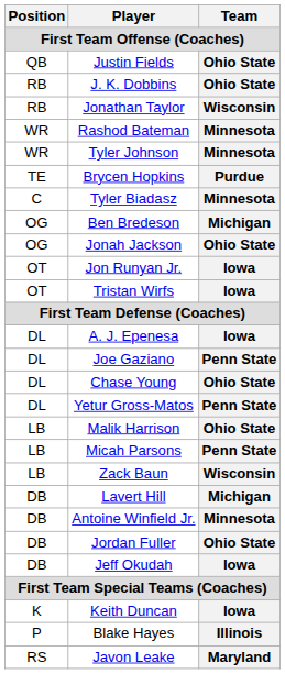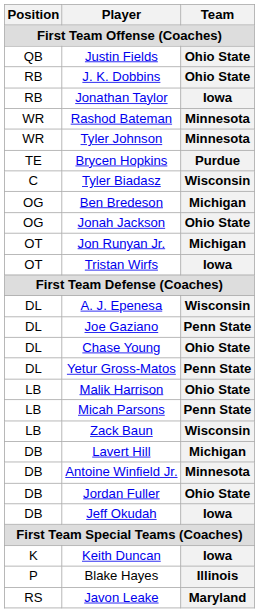 <table class="wikitable sortable">
 <tr>
 <th>Position</th>
 <th>Player</th>
 <th>Team</th>
 </tr>
 <tr>
 <td colspan="3" style="text-align:center; background:#ddd;"><strong>First Team Offense (Coaches)</strong></td>
 </tr>
 <tr style="text-align:center;">
 <td style="background:white">QB</td>
 <td style="background:white"><a href='#'>Justin Fields</a></td>
 <th style=>Ohio State</th>
 </tr>
 <tr style="text-align:center;">
 <td style="background:white">RB</td>
 <td style="background:white"><a href='#'>J. K. Dobbins</a></td>
 <th style=>Ohio State</th>
 </tr>
 <tr style="text-align:center;">
 <td style="background:white">RB</td>
 <td style="background:white"><a href='#'>Jonathan Taylor</a></td>
-<th style=>Wisconsin</th>
+<th style=>Iowa</th>
 </tr>
 <tr style="text-align:center;">
 <td style="background:white">WR</td>
 <td style="background:white"><a href='#'>Rashod Bateman</a></td>
 <th style=>Minnesota</th>
 </tr>
 <tr style="text-align:center;">
 <td style="background:white">WR</td>
 <td style="background:white"><a href='#'>Tyler Johnson</a></td>
 <th style=>Minnesota</th>
 </tr>
 <tr style="text-align:center;">
 <td style="background:white">TE</td>
 <td style="background:white"><a href='#'>Brycen Hopkins</a></td>
 <th style=>Purdue</th>
 </tr>
 <tr style="text-align:center;">
 <td style="background:white">C</td>
 <td style="background:white"><a href='#'>Tyler Biadasz</a></td>
-<th style=>Minnesota</th>
+<th style=>Wisconsin</th>
 </tr>
 <tr style="text-align:center;">
 <td style="background:white">OG</td>
 <td style="background:white"><a href='#'>Ben Bredeson</a></td>
 <th style=>Michigan</th>
 </tr>
 <tr style="text-align:center;">
 <td style="background:white">OG</td>
 <td style="background:white"><a href='#'>Jonah Jackson</a></td>
 <th style=>Ohio State</th>
 </tr>
 <tr style="text-align:center;">
 <td style="background:white">OT</td>
 <td style="background:white"><a href='#'>Jon Runyan Jr.</a></td>
-<th style=>Iowa</th>
+<th style=>Michigan</th>
 </tr>
 <tr style="text-align:center;">
 <td style="background:white">OT</td>
 <td style="background:white"><a href='#'>Tristan Wirfs</a></td>
 <th style=>Iowa</th>
 </tr>
 <tr>
 <td colspan="3" style="text-align:center; background:#ddd;"><strong>First Team Defense (Coaches)</strong></td>
 </tr>
 <tr style="text-align:center;">
 <td style="background:white">DL</td>
 <td style="background:white"><a href='#'>A. J. Epenesa</a></td>
-<th style=>Iowa</th>
+<th style=>Wisconsin</th>
 </tr>
 <tr style="text-align:center;">
 <td style="background:white">DL</td>
 <td style="background:white"><a href='#'>Joe Gaziano</a></td>
 <th style=>Penn State</th>
 </tr>
 <tr style="text-align:center;">
 <td style="background:white">DL</td>
 <td style="background:white"><a href='#'>Chase Young</a></td>
 <th style=>Ohio State</th>
 </tr>
 <tr style="text-align:center;">
 <td style="background:white">DL</td>
 <td style="background:white"><a href='#'>Yetur Gross-Matos</a></td>
 <th style=>Penn State</th>
 </tr>
 <tr style="text-align:center;">
 <td style="background:white">LB</td>
 <td style="background:white"><a href='#'>Malik Harrison</a></td>
 <th style=>Ohio State</th>
 </tr>
 <tr style="text-align:center;">
 <td style="background:white">LB</td>
 <td style="background:white"><a href='#'>Micah Parsons</a></td>
 <th style=>Penn State</th>
 </tr>
 <tr style="text-align:center;">
 <td style="background:white">LB</td>
 <td style="background:white"><a href='#'>Zack Baun</a></td>
 <th style=>Wisconsin</th>
 </tr>
 <tr style="text-align:center;">
 <td style="background:white">DB</td>
 <td style="background:white"><a href='#'>Lavert Hill</a></td>
 <th style=>Michigan</th>
 </tr>
 <tr style="text-align:center;">
 <td style="background:white">DB</td>
 <td style="background:white"><a href='#'>Antoine Winfield Jr.</a></td>
 <th style=>Minnesota</th>
 </tr>
 <tr style="text-align:center;">
 <td style="background:white">DB</td>
 <td style="background:white"><a href='#'>Jordan Fuller</a></td>
 <th style=>Ohio State</th>
 </tr>
 <tr style="text-align:center;">
 <td style="background:white">DB</td>
 <td style="background:white"><a href='#'>Jeff Okudah</a></td>
 <th style=>Iowa</th>
 </tr>
 <tr>
 <td colspan="3" style="text-align:center; background:#ddd;"><strong>First Team Special Teams (Coaches)</strong></td>
 </tr>
 <tr style="text-align:center;">
 <td style="background:white">K</td>
 <td style="background:white"><a href='#'>Keith Duncan</a></td>
 <th style=>Iowa</th>
 </tr>
 <tr style="text-align:center;">
 <td style="background:white">P</td>
 <td style="background:white">Blake Hayes</td>
 <th style=>Illinois</th>
 </tr>
 <tr style="text-align:center;">
 <td style="background:white">RS</td>
 <td style="background:white"><a href='#'>Javon Leake</a></td>
 <th style=>Maryland</th>
 </tr>
 </table>
